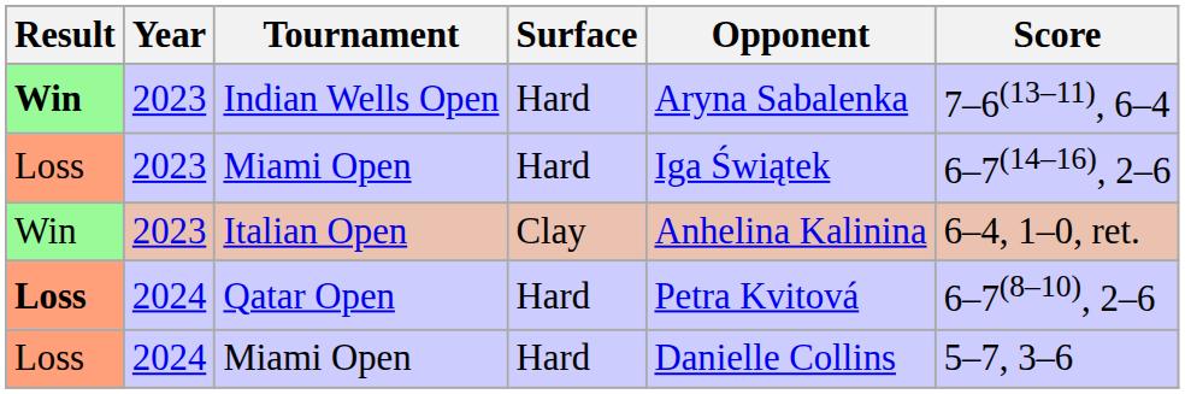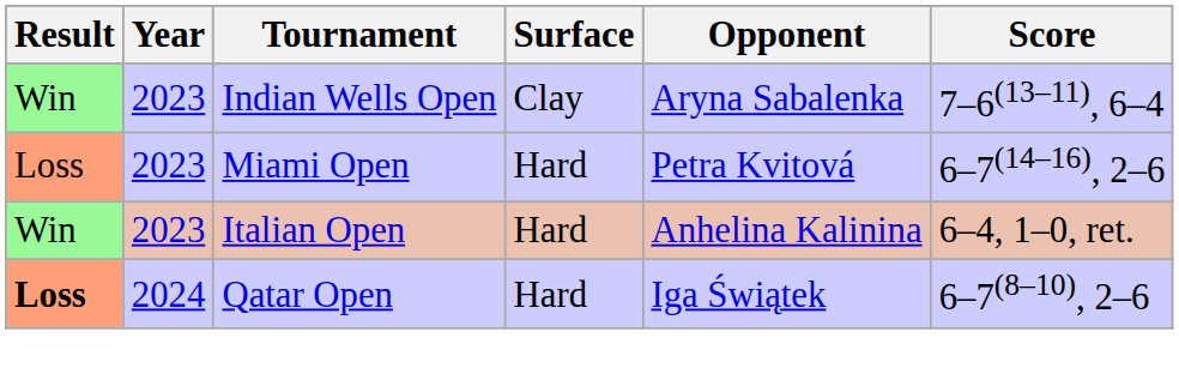 <table class="sortable wikitable">
 <tr>
 <th>Result</th>
 <th>Year</th>
 <th>Tournament</th>
 <th>Surface</th>
 <th>Opponent</th>
 <th class=unsortable>Score</th>
 </tr>
 <tr style="background:#ccccff;">
-<td style="background:#98fb98;"><strong>Win</strong></td>
+<td style="background:#98fb98;">Win</td>
 <td><a href='#'>2023</a></td>
 <td><a href='#'>Indian Wells Open</a></td>
-<td>Hard</td>
+<td>Clay</td>
 <td> <a href='#'>Aryna Sabalenka</a></td>
 <td>7–6<sup>(13–11)</sup>, 6–4</td>
 </tr>
 <tr style="background:#ccccff;">
 <td style="background:#ffa07a;">Loss</td>
 <td><a href='#'>2023</a></td>
 <td><a href='#'>Miami Open</a></td>
 <td>Hard</td>
-<td> <a href='#'>Iga Świątek</a></td>
+<td> <a href='#'>Petra Kvitová</a></td>
 <td>6–7<sup>(14–16)</sup>, 2–6</td>
 </tr>
 <tr style="background:#ebc2af;">
 <td style="background:#98fb98;">Win</td>
 <td><a href='#'>2023</a></td>
 <td><a href='#'>Italian Open</a></td>
-<td>Clay</td>
+<td>Hard</td>
 <td> <a href='#'>Anhelina Kalinina</a></td>
 <td>6–4, 1–0, ret.</td>
 </tr>
 <tr style="background:#ccccff;">
 <td style="background:#ffa07a;"><strong>Loss</strong></td>
 <td><a href='#'>2024</a></td>
 <td><a href='#'>Qatar Open</a></td>
 <td>Hard</td>
-<td> <a href='#'>Petra Kvitová</a></td>
+<td> <a href='#'>Iga Świątek</a></td>
 <td>6–7<sup>(8–10)</sup>, 2–6</td>
 </tr>
-<tr style="background:#ccccff;">
-<td style="background:#ffa07a;">Loss</td>
-<td><a href='#'>2024</a></td>
-<td>Miami Open</td>
-<td>Hard</td>
-<td> <a href='#'>Danielle Collins</a></td>
-<td>5–7, 3–6</td>
-</tr>
 </table>
